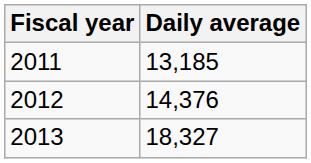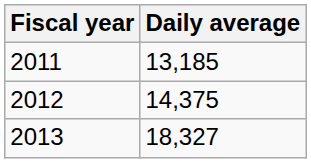 <table class="wikitable">
 <tr>
 <th>Fiscal year</th>
 <th>Daily average</th>
 </tr>
 <tr>
 <td>2011</td>
 <td>13,185</td>
 </tr>
 <tr>
 <td>2012</td>
-<td>14,376</td>
+<td>14,375</td>
 </tr>
 <tr>
 <td>2013</td>
 <td>18,327</td>
 </tr>
 </table>
